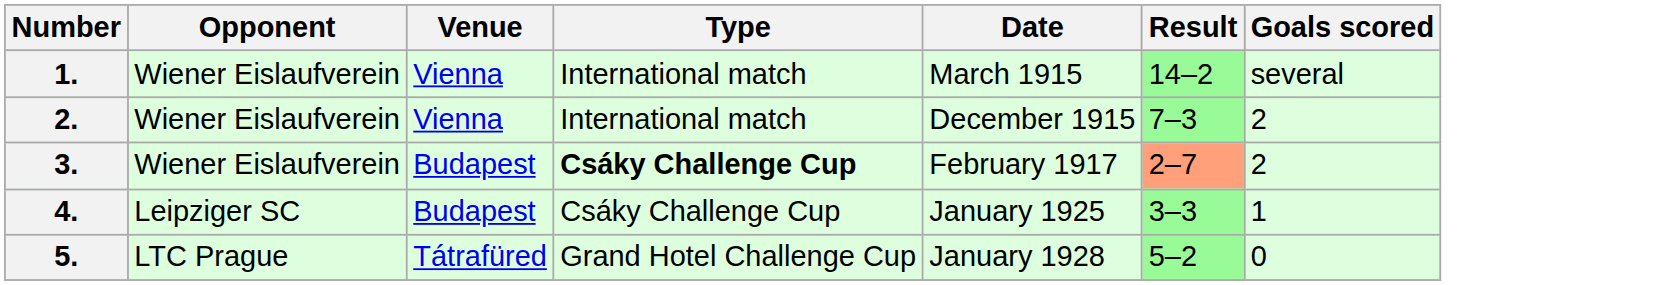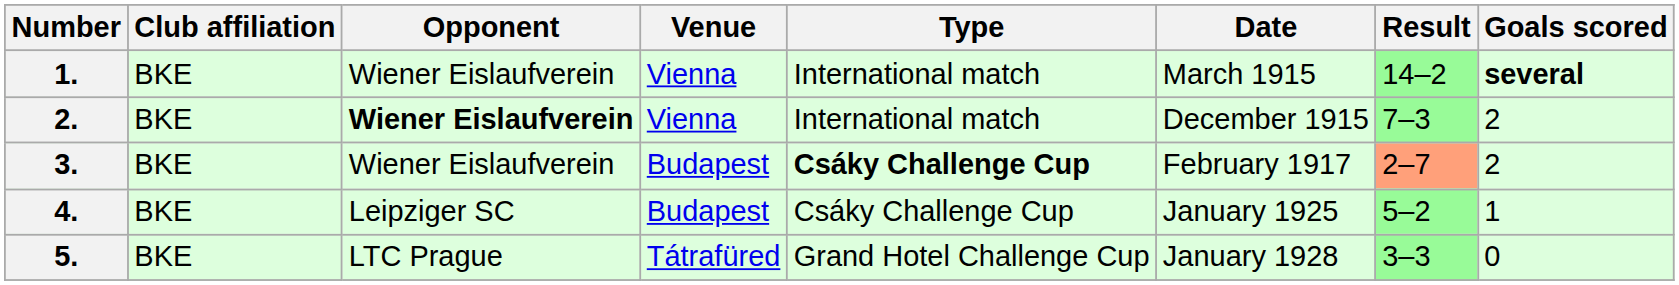 <table class="wikitable">
 <tr>
 <th>Number</th>
+<th>Club affiliation</th>
 <th>Opponent</th>
 <th>Venue</th>
 <th>Type</th>
 <th>Date</th>
 <th>Result</th>
 <th>Goals scored</th>
 </tr>
 <tr style="background:#dfd;">
 <th>1.</th>
+<td>BKE</td>
 <td> Wiener Eislaufverein</td>
 <td><a href='#'>Vienna</a></td>
 <td>International match</td>
 <td>March 1915</td>
 <td style="background:#98fb98;">14–2</td>
-<td>several</td>
+<td><strong>several</strong></td>
 </tr>
 <tr style="background:#dfd;">
 <th>2.</th>
-<td> Wiener Eislaufverein</td>
+<td>BKE</td>
+<td><strong> Wiener Eislaufverein</strong></td>
 <td><a href='#'>Vienna</a></td>
 <td>International match</td>
 <td>December 1915</td>
 <td style="background:#98fb98;">7–3</td>
 <td>2</td>
 </tr>
 <tr style="background:#dfd;">
 <th>3.</th>
+<td>BKE</td>
 <td> Wiener Eislaufverein</td>
 <td><a href='#'>Budapest</a></td>
 <td><strong>Csáky Challenge Cup</strong></td>
 <td>February 1917</td>
 <td style="background:#ffa07a;">2–7</td>
 <td>2</td>
 </tr>
 <tr style="background:#dfd;">
 <th>4.</th>
+<td>BKE</td>
 <td> Leipziger SC</td>
 <td><a href='#'>Budapest</a></td>
 <td>Csáky Challenge Cup</td>
 <td>January 1925</td>
-<td style="background:#98fb98;">3–3</td>
+<td style="background:#98fb98;">5–2</td>
 <td>1</td>
 </tr>
 <tr style="background:#dfd;">
 <th>5.</th>
+<td>BKE</td>
 <td> LTC Prague</td>
 <td><a href='#'>Tátrafüred</a></td>
 <td>Grand Hotel Challenge Cup</td>
 <td>January 1928</td>
-<td style="background:#98fb98;">5–2</td>
+<td style="background:#98fb98;">3–3</td>
 <td>0</td>
 </tr>
 </table>
